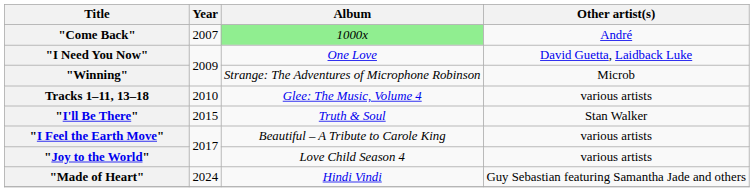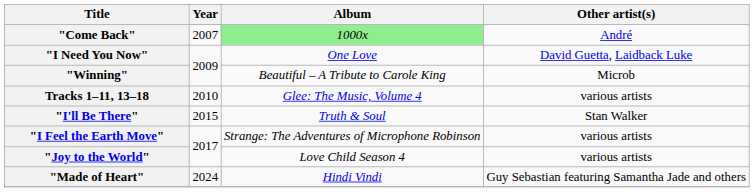 <table class="wikitable plainrowheaders" style="text-align:center;">
 <tr>
 <th scope="col" style="width:14em;">Title</th>
 <th scope="col">Year</th>
 <th scope="col">Album</th>
 <th scope="col">Other artist(s)</th>
 </tr>
 <tr>
 <th scope="row">"Come Back"</th>
 <td>2007</td>
 <td style="background: lightgreen;"><em>1000x</em></td>
 <td><a href='#'>André</a></td>
 </tr>
 <tr>
 <th scope="row">"I Need You Now"</th>
 <td rowspan="2">2009</td>
 <td><em><a href='#'>One Love</a></em></td>
 <td><a href='#'>David Guetta</a>, <a href='#'>Laidback Luke</a></td>
 </tr>
 <tr>
 <th scope="row">"Winning"</th>
-<td><em>Strange: The Adventures of Microphone Robinson</em></td>
+<td><em>Beautiful – A Tribute to Carole King</em></td>
 <td>Microb</td>
 </tr>
 <tr>
 <th scope="row">Tracks 1–11, 13–18</th>
 <td>2010</td>
 <td><em><a href='#'>Glee: The Music, Volume 4</a></em></td>
 <td>various artists</td>
 </tr>
 <tr>
 <th scope="row">"<a href='#'>I'll Be There</a>"</th>
 <td>2015</td>
 <td><em><a href='#'>Truth & Soul</a></em></td>
 <td>Stan Walker</td>
 </tr>
 <tr>
 <th scope="row">"<a href='#'>I Feel the Earth Move</a>"</th>
 <td rowspan="2">2017</td>
-<td><em>Beautiful – A Tribute to Carole King</em></td>
+<td><em>Strange: The Adventures of Microphone Robinson</em></td>
 <td>various artists</td>
 </tr>
 <tr>
 <th scope="row">"<a href='#'>Joy to the World</a>"</th>
 <td><em>Love Child Season 4</em></td>
 <td>various artists</td>
 </tr>
 <tr>
 <th scope="row">"Made of Heart"</th>
 <td>2024</td>
 <td><em><a href='#'>Hindi Vindi</a></em></td>
 <td>Guy Sebastian featuring Samantha Jade and others</td>
 </tr>
 <tr>
 </tr>
 </table>
